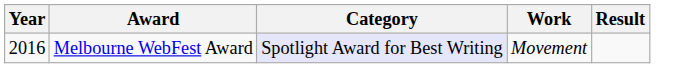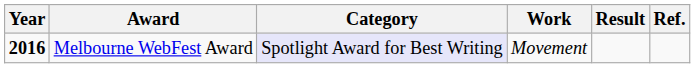 <table class="wikitable">
 <tr>
 <th>Year</th>
 <th>Award</th>
 <th>Category</th>
 <th>Work</th>
 <th>Result</th>
+<th>Ref.</th>
 </tr>
 <tr>
-<td>2016</td>
+<td><strong>2016</strong></td>
 <td><a href='#'>Melbourne WebFest</a> Award</td>
 <td style="background: lavender;">Spotlight Award for Best Writing</td>
 <td><em>Movement</em></td>
 <td></td>
+<td></td>
 </tr>
 </table>
